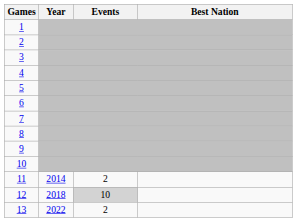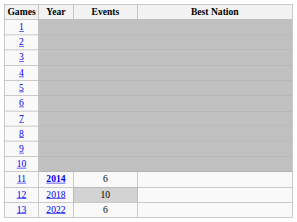 <table class=wikitable>
 <tr>
 <th width=50>Games</th>
 <th width=50>Year</th>
 <th width=100>Events</th>
 <th width=250>Best Nation</th>
 </tr>
 <tr>
 <td align=center><a href='#'>1</a></td>
 <td colspan=4 bgcolor=silver></td>
 </tr>
 <tr>
 <td align=center><a href='#'>2</a></td>
 <td colspan=4 bgcolor=silver></td>
 </tr>
 <tr>
 <td align=center><a href='#'>3</a></td>
 <td colspan=4 bgcolor=silver></td>
 </tr>
 <tr>
 <td align=center><a href='#'>4</a></td>
 <td colspan=4 bgcolor=silver></td>
 </tr>
 <tr>
 <td align=center><a href='#'>5</a></td>
 <td colspan=4 bgcolor=silver></td>
 </tr>
 <tr>
 <td align=center><a href='#'>6</a></td>
 <td colspan=4 bgcolor=silver></td>
 </tr>
 <tr>
 <td align=center><a href='#'>7</a></td>
 <td colspan=4 bgcolor=silver></td>
 </tr>
 <tr>
 <td align=center><a href='#'>8</a></td>
 <td colspan=4 bgcolor=silver></td>
 </tr>
 <tr>
 <td align=center><a href='#'>9</a></td>
 <td colspan=4 bgcolor=silver></td>
 </tr>
 <tr>
 <td align=center><a href='#'>10</a></td>
 <td colspan=4 bgcolor=silver></td>
 </tr>
 <tr>
 <td align=center><a href='#'>11</a></td>
-<td align=center><a href='#'>2014</a></td>
-<td align=center>2</td>
+<td align=center><strong><a href='#'>2014</a></strong></td>
+<td align=center>6</td>
 <td></td>
 </tr>
 <tr>
 <td align=center><a href='#'>12</a></td>
 <td align=center><a href='#'>2018</a></td>
 <td align=center style="background: lightgrey;">10</td>
 <td></td>
 </tr>
 <tr>
 <td align=center><a href='#'>13</a></td>
 <td align=center><a href='#'>2022</a></td>
-<td align=center>2</td>
+<td align=center>6</td>
 <td></td>
 </tr>
 </table>
